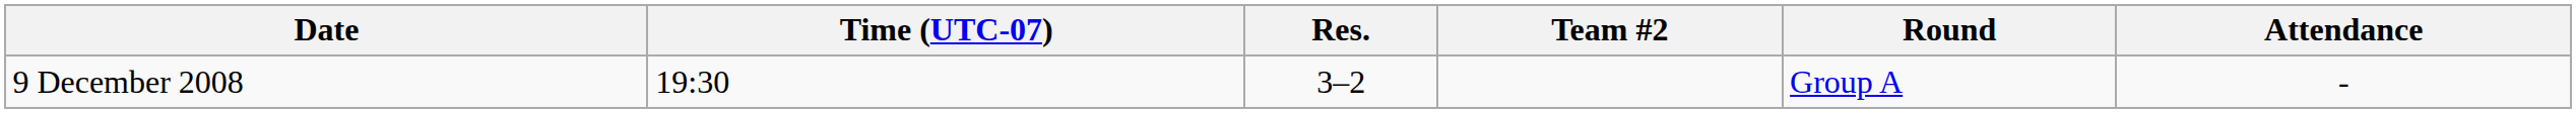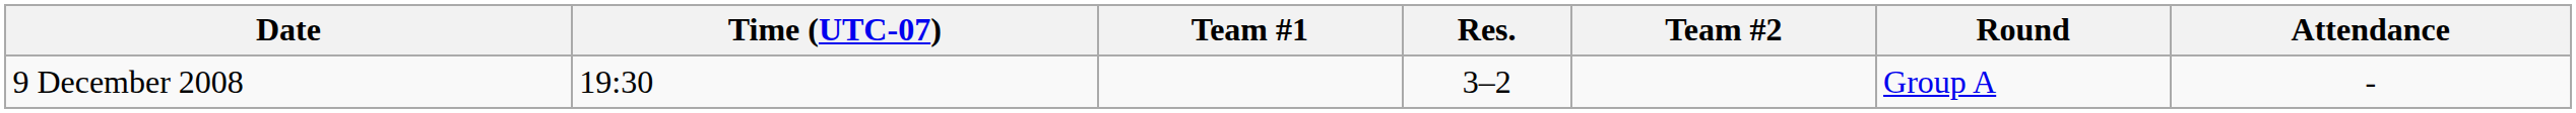 <table class="wikitable"  style="text-align:left; width:100%;">
 <tr>
 <th>Date</th>
 <th>Time (<a href='#'>UTC-07</a>)</th>
+<th>Team #1</th>
 <th>Res.</th>
 <th>Team #2</th>
 <th>Round</th>
 <th>Attendance</th>
 </tr>
 <tr>
 <td>9 December 2008</td>
 <td>19:30</td>
+<td><strong></strong></td>
 <td style="text-align:center;">3–2</td>
 <td></td>
 <td><a href='#'>Group A</a></td>
 <td style="text-align:center;">-</td>
 </tr>
 </table>
